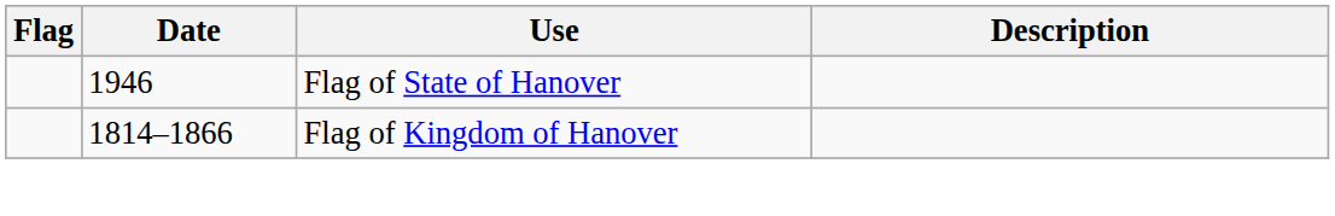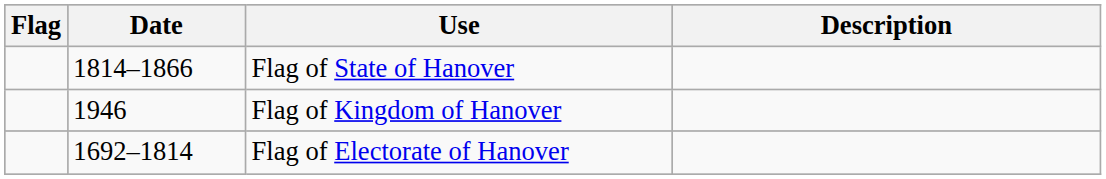 <table class="wikitable">
 <tr>
 <th>Flag</th>
 <th style="width:100px">Date</th>
 <th style="width:250px">Use</th>
 <th style="width:250px">Description</th>
 </tr>
 <tr>
 <td></td>
-<td>1946</td>
+<td>1814–1866</td>
 <td>Flag of <a href='#'>State of Hanover </a></td>
 <td></td>
 </tr>
 <tr>
 <td></td>
-<td>1814–1866</td>
+<td>1946</td>
 <td>Flag of <a href='#'>Kingdom of Hanover</a></td>
 <td></td>
 </tr>
+<tr>
+<td></td>
+<td>1692–1814</td>
+<td>Flag of <a href='#'>Electorate of Hanover</a></td>
+<td></td>
+</tr>
 </table>
